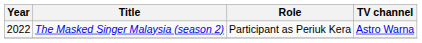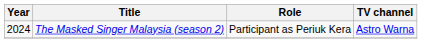 <table class="wikitable">
 <tr>
 <th>Year</th>
 <th>Title</th>
 <th>Role</th>
 <th>TV channel</th>
 </tr>
 <tr>
-<td>2022</td>
+<td>2024</td>
 <td><em><a href='#'>The Masked Singer Malaysia (season 2)</a></em></td>
 <td>Participant as Periuk Kera</td>
 <td><a href='#'>Astro Warna</a></td>
 </tr>
 <tr>
 </tr>
 </table>
